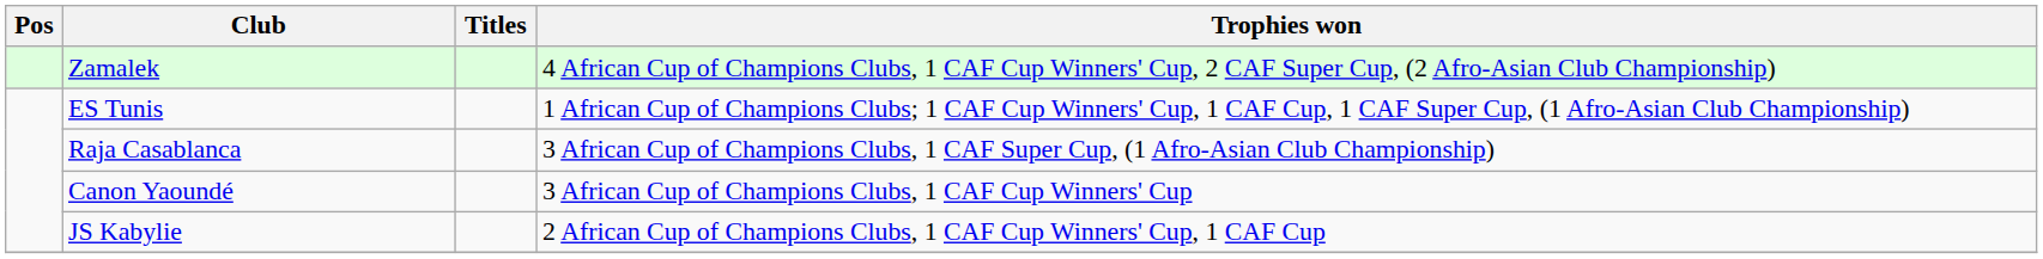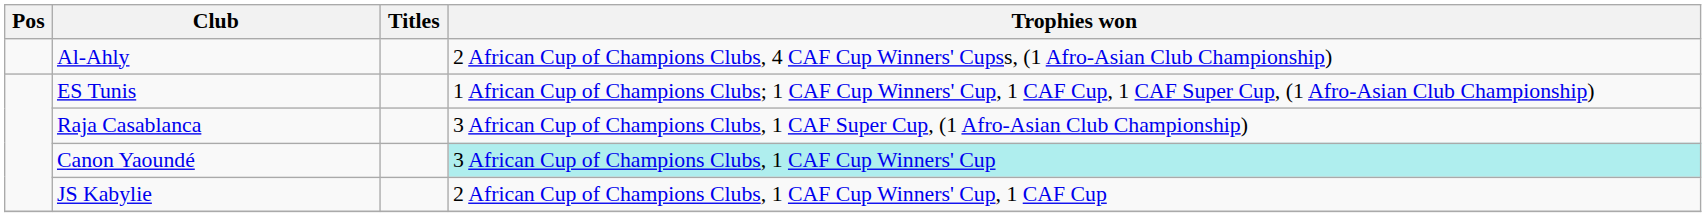 <table class="wikitable" style="text-align: left;">
 <tr>
 <th width=2%>Pos</th>
 <th width=17%>Club</th>
 <th width=3%>Titles</th>
 <th width=65%>Trophies won</th>
 </tr>
-<tr bgcolor="#ddffdd">
+<tr>
 <td></td>
-<td> <a href='#'>Zamalek</a></td>
+<td> <a href='#'>Al-Ahly</a></td>
 <td></td>
-<td>4 <a href='#'>African Cup of Champions Clubs</a>, 1 <a href='#'>CAF Cup Winners' Cup</a>, 2 <a href='#'>CAF Super Cup</a>, (2 <a href='#'>Afro-Asian Club Championship</a>)</td>
+<td>2 <a href='#'>African Cup of Champions Clubs</a>, 4 <a href='#'>CAF Cup Winners' Cups</a>s, (1 <a href='#'>Afro-Asian Club Championship</a>)</td>
 </tr>
 <tr>
 <td rowspan="4"></td>
 <td> <a href='#'>ES Tunis</a></td>
 <td></td>
 <td>1 <a href='#'>African Cup of Champions Clubs</a>; 1 <a href='#'>CAF Cup Winners' Cup</a>, 1 <a href='#'>CAF Cup</a>, 1 <a href='#'>CAF Super Cup</a>, (1 <a href='#'>Afro-Asian Club Championship</a>)</td>
 </tr>
 <tr>
 <td> <a href='#'>Raja Casablanca</a></td>
 <td></td>
 <td>3 <a href='#'>African Cup of Champions Clubs</a>, 1 <a href='#'>CAF Super Cup</a>, (1 <a href='#'>Afro-Asian Club Championship</a>)</td>
 </tr>
 <tr>
 <td> <a href='#'>Canon Yaoundé</a></td>
 <td></td>
-<td>3 <a href='#'>African Cup of Champions Clubs</a>, 1 <a href='#'>CAF Cup Winners' Cup</a></td>
+<td style="background: paleturquoise;">3 <a href='#'>African Cup of Champions Clubs</a>, 1 <a href='#'>CAF Cup Winners' Cup</a></td>
 </tr>
 <tr>
 <td> <a href='#'>JS Kabylie</a></td>
 <td></td>
 <td>2 <a href='#'>African Cup of Champions Clubs</a>, 1 <a href='#'>CAF Cup Winners' Cup</a>, 1 <a href='#'>CAF Cup</a></td>
 </tr>
 <tr>
 </tr>
 </table>
